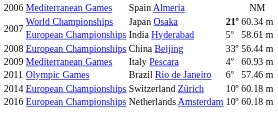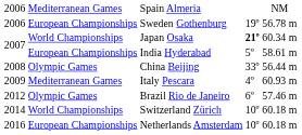 <table>
 <tr>
 <td>2006</td>
 <td><a href='#'>Mediterranean Games</a></td>
 <td>Spain <a href='#'>Almeria</a></td>
 <td></td>
 <td align="center">NM</td>
+<td align="center"></td>
+</tr>
+<tr>
+<td>2006</td>
+<td><a href='#'>European Championships</a></td>
+<td>Sweden <a href='#'>Gothenburg</a></td>
+<td>19º</td>
+<td align="center">56.78 m</td>
 <td align="center"></td>
 </tr>
 <tr>
 <td rowspan=2>2007</td>
 <td><a href='#'>World Championships</a></td>
 <td>Japan <a href='#'>Osaka</a></td>
 <td><strong>21º</strong></td>
 <td align="center">60.34 m</td>
 <td align="center"></td>
 </tr>
 <tr>
 <td><a href='#'>European Championships</a></td>
 <td>India <a href='#'>Hyderabad</a></td>
 <td>5º</td>
 <td align="center">58.61 m</td>
 <td align="center"></td>
 </tr>
 <tr>
 <td>2008</td>
-<td><a href='#'>European Championships</a></td>
+<td><a href='#'>Olympic Games</a></td>
 <td>China <a href='#'>Beijing</a></td>
 <td>33º</td>
 <td align="center">56.44 m</td>
 <td align="center"></td>
 </tr>
 <tr>
 <td>2009</td>
 <td><a href='#'>Mediterranean Games</a></td>
 <td>Italy <a href='#'>Pescara</a></td>
 <td>4º</td>
 <td align="center">60.93 m</td>
 <td align="center"></td>
 </tr>
 <tr>
-<td>2011</td>
+<td>2012</td>
 <td><a href='#'>Olympic Games</a></td>
 <td>Brazil <a href='#'>Rio de Janeiro</a></td>
 <td>6º</td>
 <td align="center">57.46 m</td>
 <td align="center"></td>
 </tr>
 <tr>
 <td>2014</td>
-<td><a href='#'>European Championships</a></td>
+<td><a href='#'>World Championships</a></td>
 <td>Switzerland <a href='#'>Zürich</a></td>
 <td>10º</td>
 <td align="center">60.18 m</td>
 <td align="center"></td>
 </tr>
 <tr>
 <td>2016</td>
 <td><a href='#'>European Championships</a></td>
 <td>Netherlands <a href='#'>Amsterdam</a></td>
 <td>10º</td>
 <td align="center">60.18 m</td>
 <td align="center"></td>
 </tr>
 </table>
